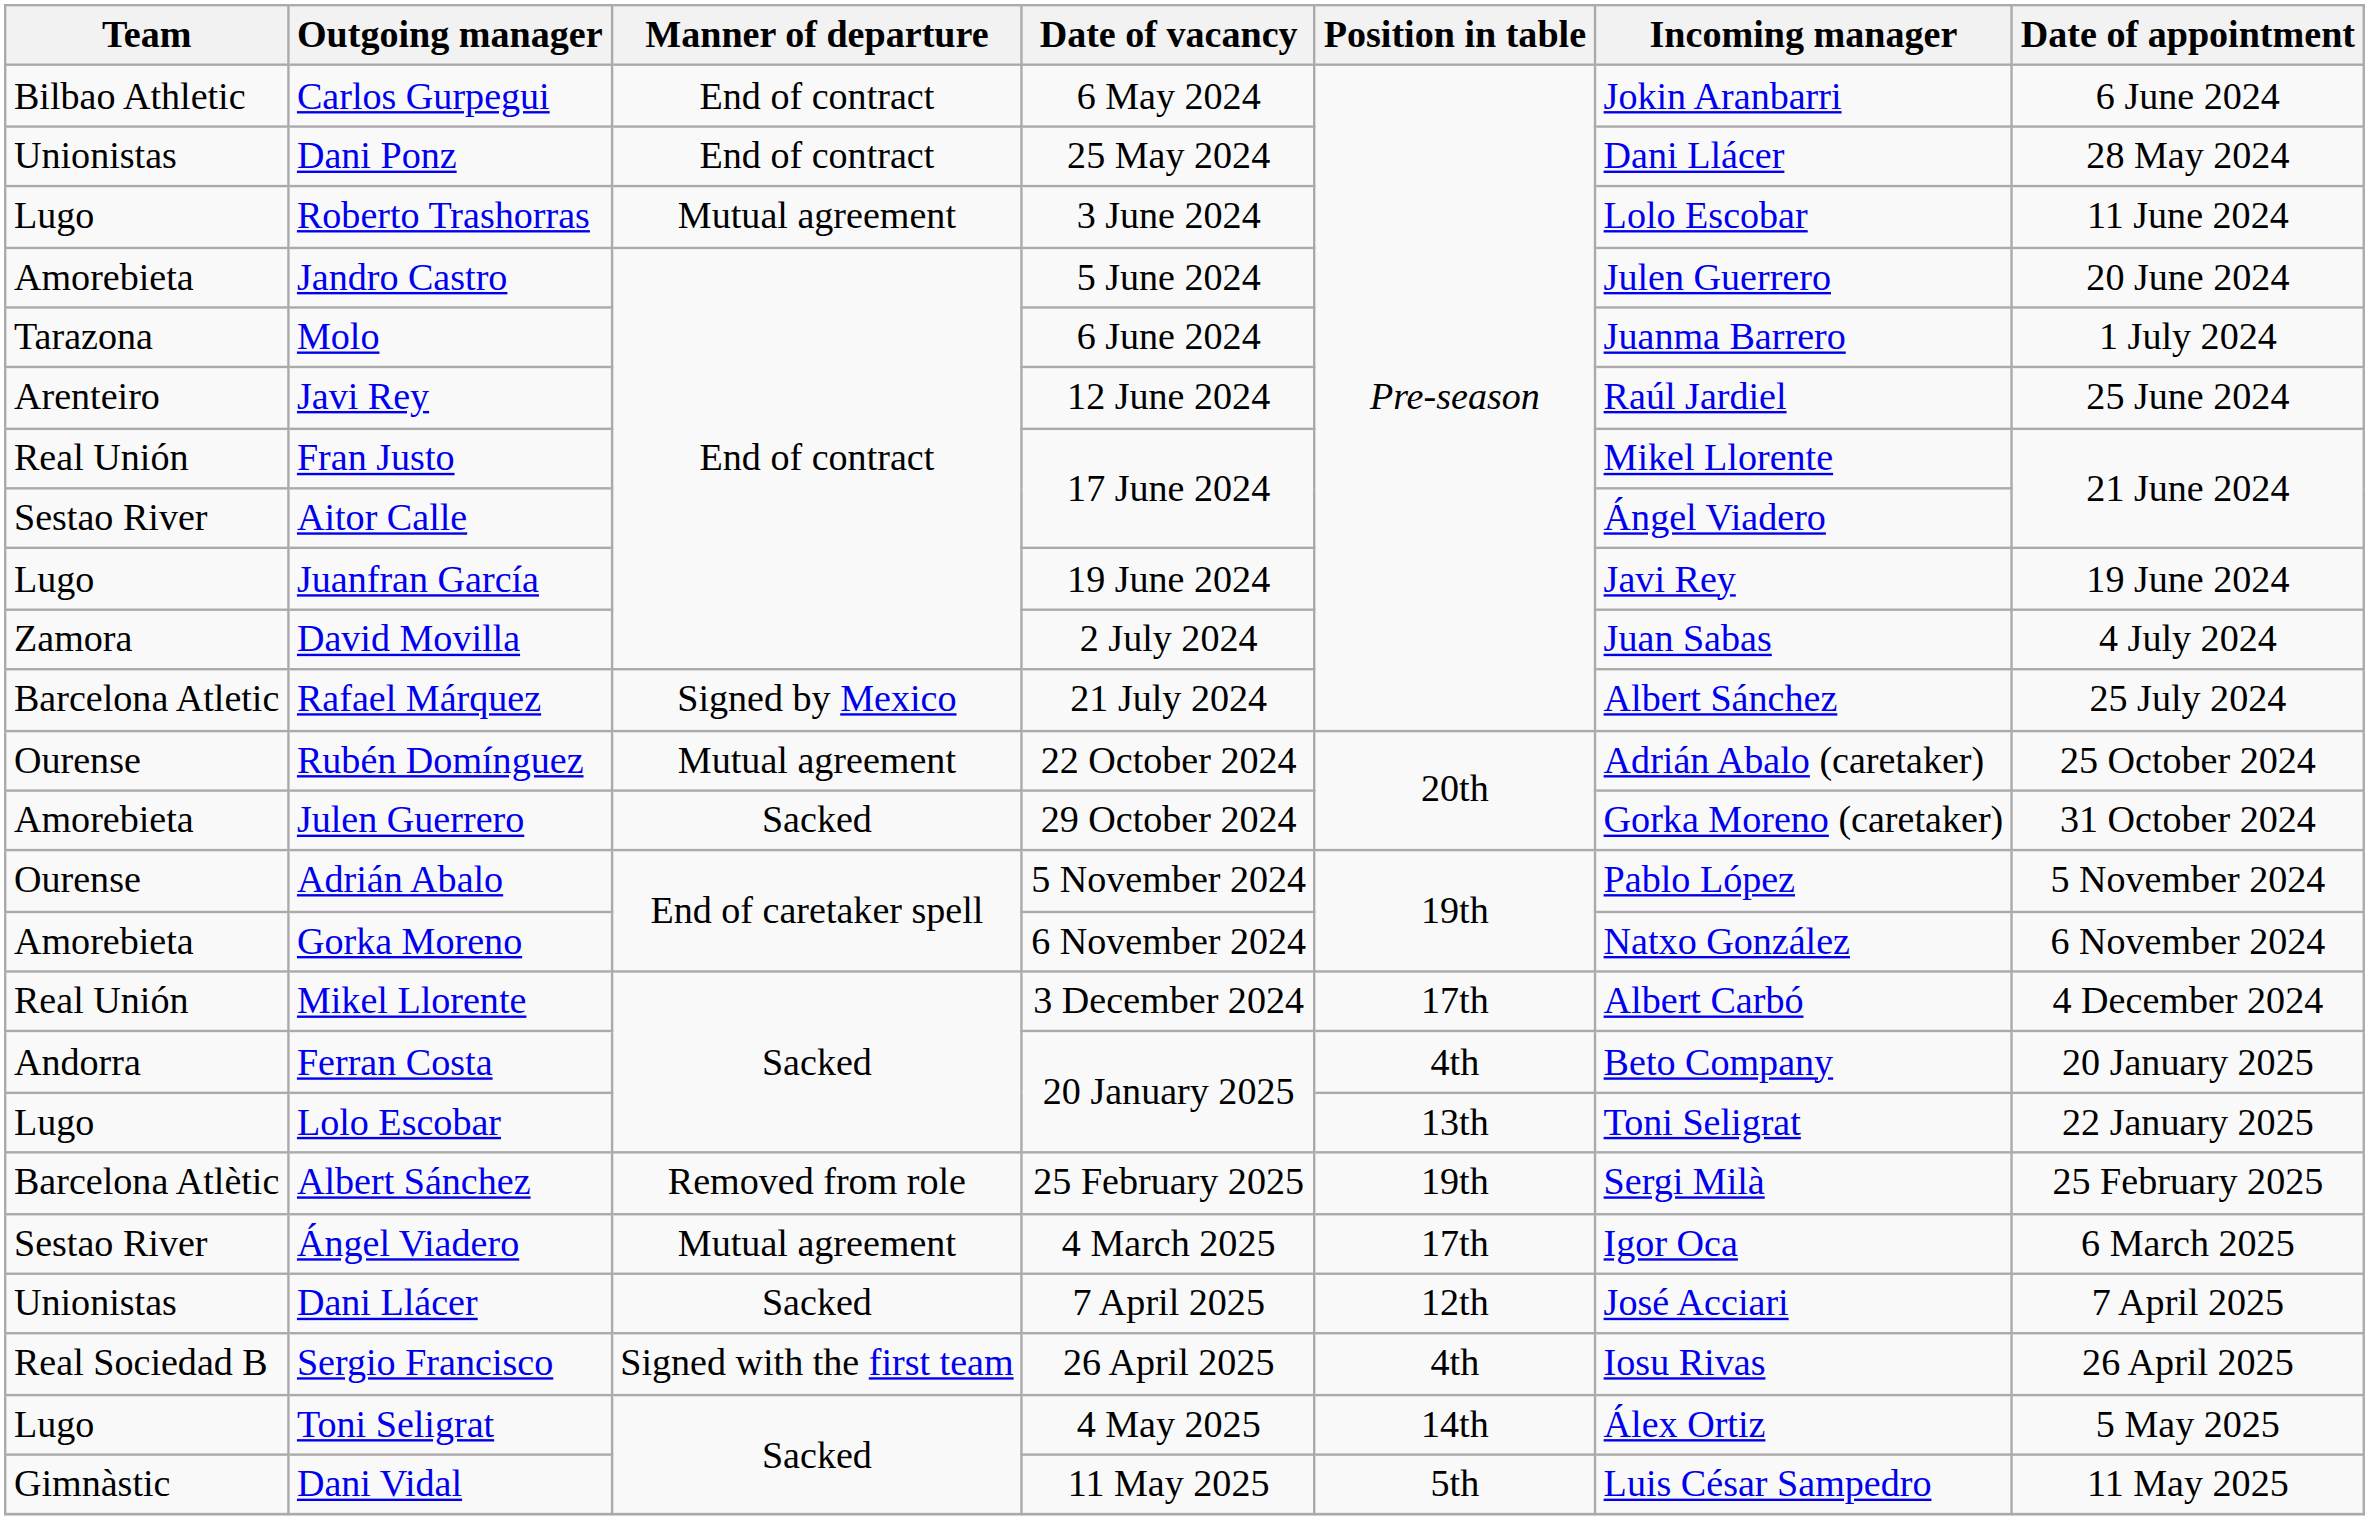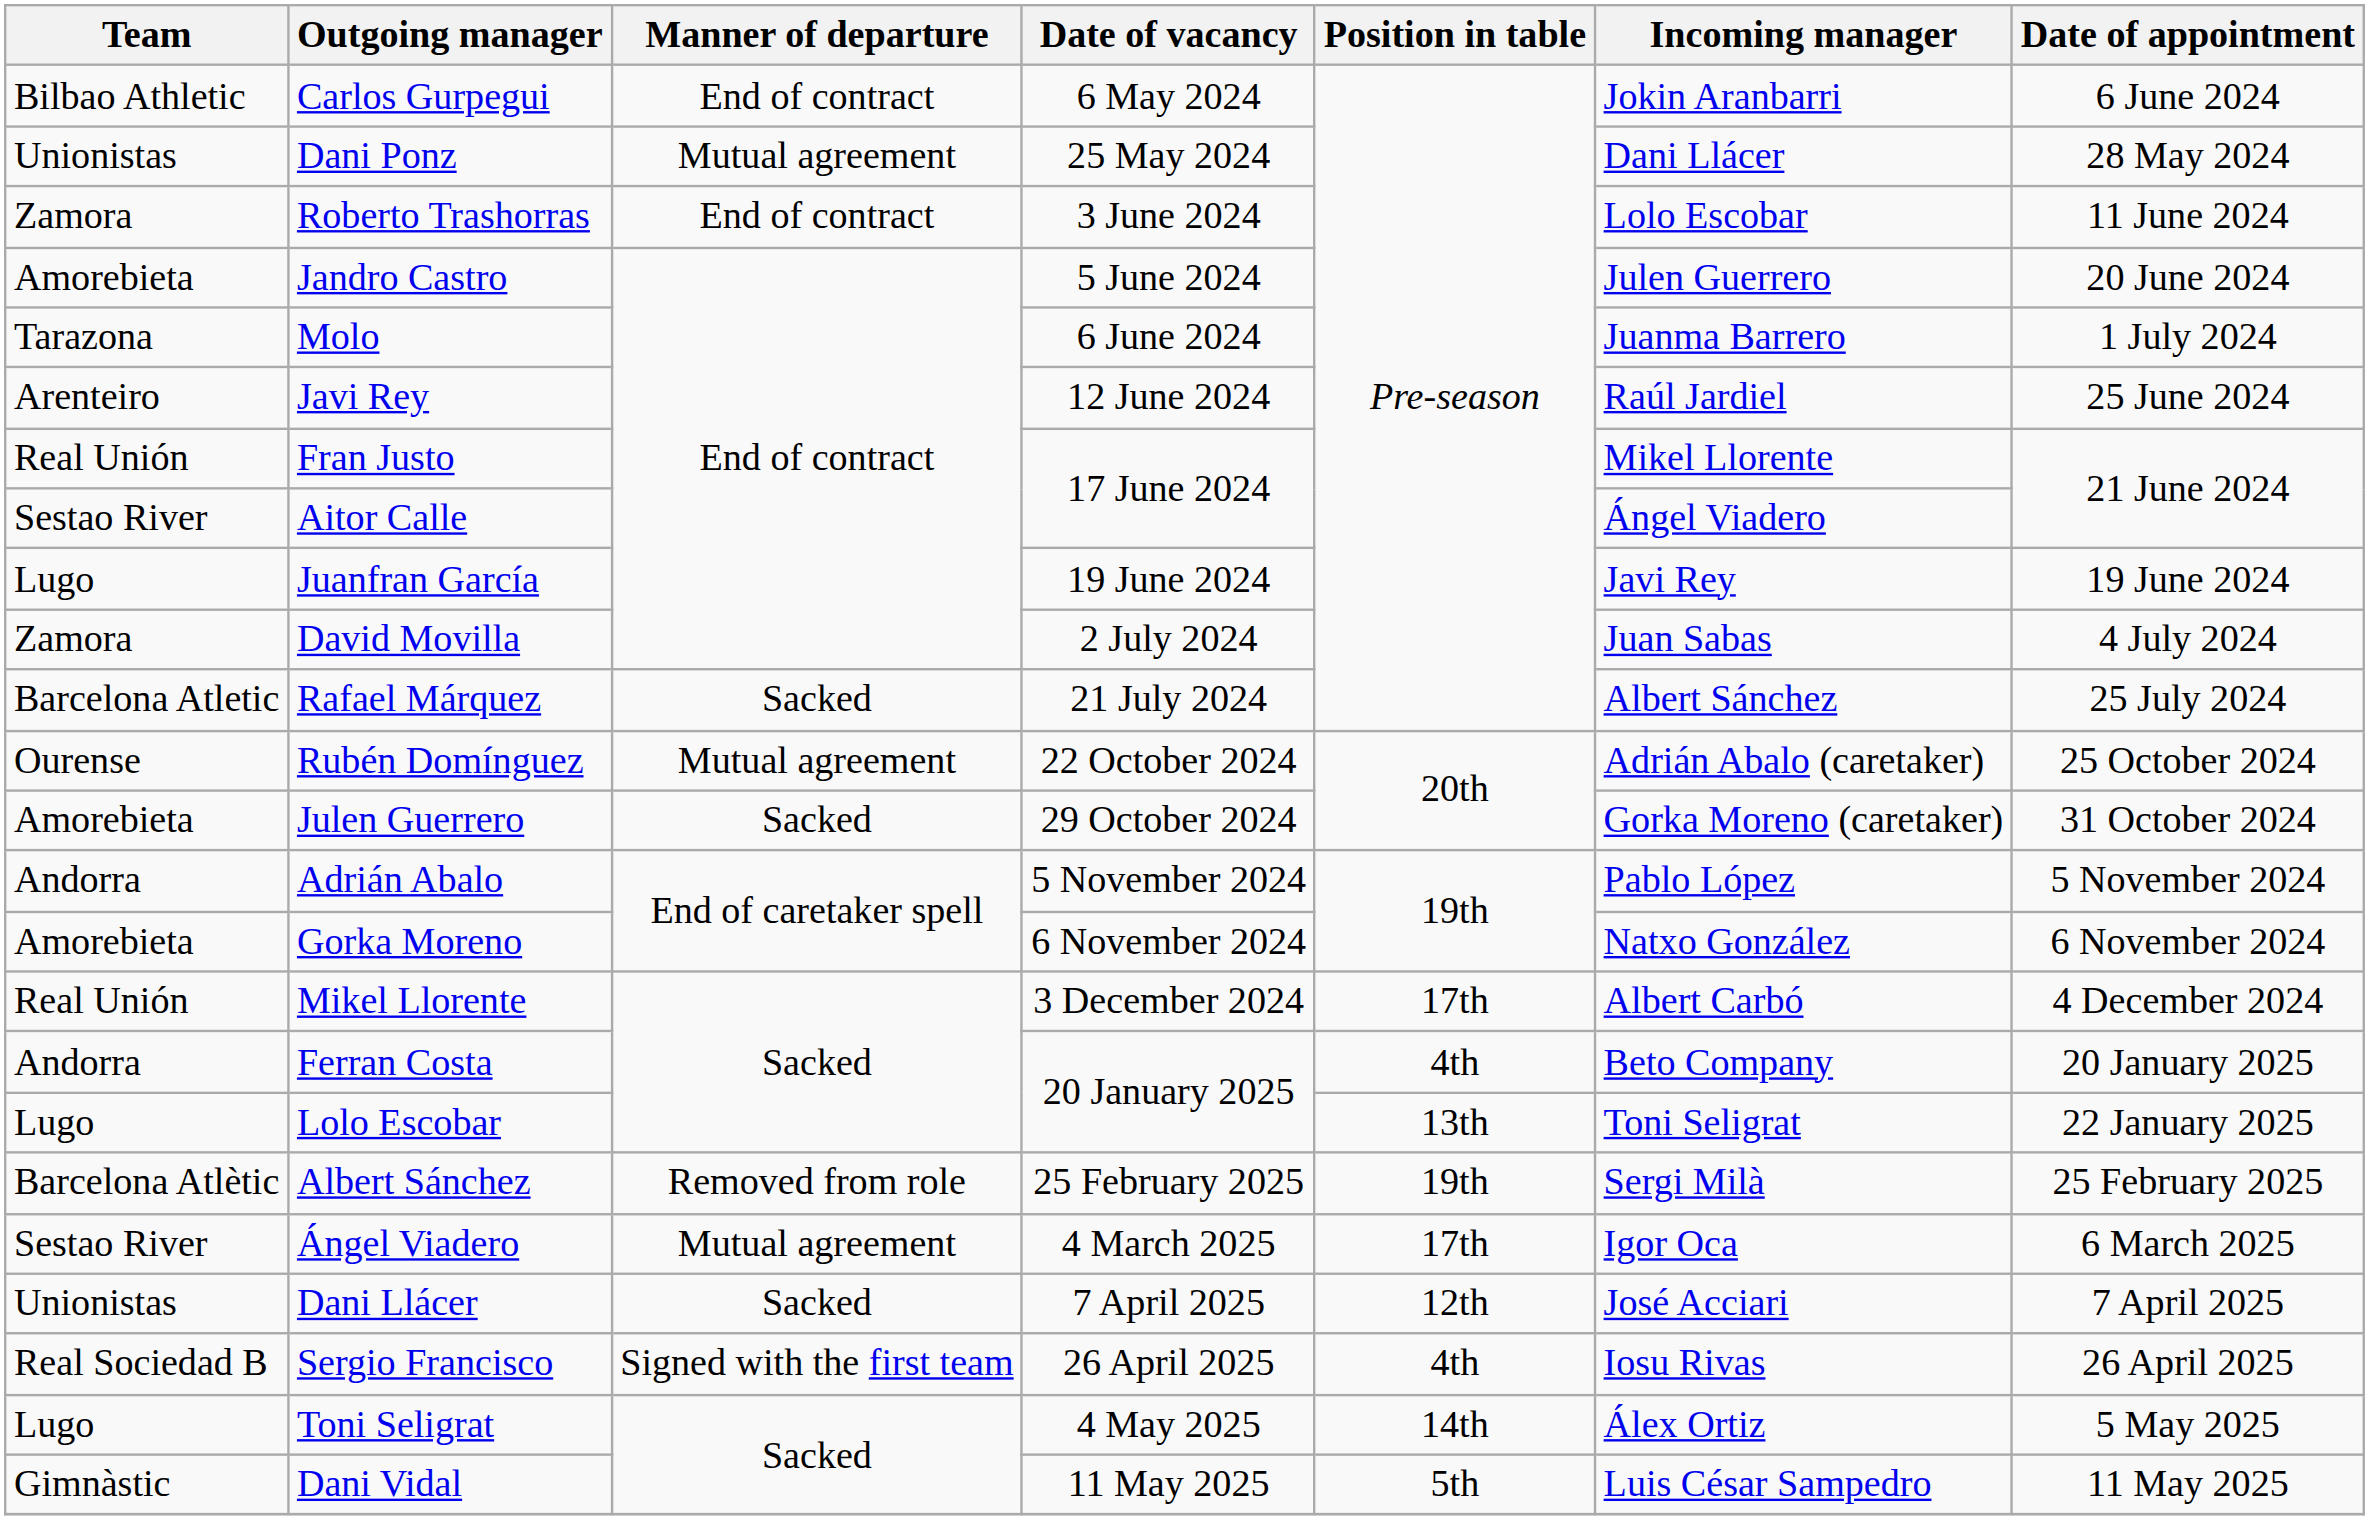 <table class="wikitable sortable">
 <tr>
 <th>Team</th>
 <th>Outgoing manager</th>
 <th>Manner of departure</th>
 <th>Date of vacancy</th>
 <th>Position in table</th>
 <th>Incoming manager</th>
 <th>Date of appointment</th>
 </tr>
 <tr>
 <td>Bilbao Athletic</td>
 <td> <a href='#'>Carlos Gurpegui</a></td>
 <td align=center>End of contract</td>
 <td align=center>6 May 2024</td>
 <td rowspan=11 align=center><em>Pre-season</em></td>
 <td> <a href='#'>Jokin Aranbarri</a></td>
 <td align=center>6 June 2024</td>
 </tr>
 <tr>
 <td>Unionistas</td>
 <td> <a href='#'>Dani Ponz</a></td>
-<td align=center>End of contract</td>
+<td align=center>Mutual agreement</td>
 <td align=center>25 May 2024</td>
 <td> <a href='#'>Dani Llácer</a></td>
 <td align=center>28 May 2024</td>
 </tr>
 <tr>
-<td>Lugo</td>
+<td>Zamora</td>
 <td> <a href='#'>Roberto Trashorras</a></td>
-<td align=center>Mutual agreement</td>
+<td align=center>End of contract</td>
 <td align=center>3 June 2024</td>
 <td> <a href='#'>Lolo Escobar</a></td>
 <td align=center>11 June 2024</td>
 </tr>
 <tr>
 <td>Amorebieta</td>
 <td> <a href='#'>Jandro Castro</a></td>
 <td rowspan=7 align=center>End of contract</td>
 <td align=center>5 June 2024</td>
 <td> <a href='#'>Julen Guerrero</a></td>
 <td align=center>20 June 2024</td>
 </tr>
 <tr>
 <td>Tarazona</td>
 <td> <a href='#'>Molo</a></td>
 <td align=center>6 June 2024</td>
 <td> <a href='#'>Juanma Barrero</a></td>
 <td align=center>1 July 2024</td>
 </tr>
 <tr>
 <td>Arenteiro</td>
 <td> <a href='#'>Javi Rey</a></td>
 <td align=center>12 June 2024</td>
 <td> <a href='#'>Raúl Jardiel</a></td>
 <td align=center>25 June 2024</td>
 </tr>
 <tr>
 <td>Real Unión</td>
 <td> <a href='#'>Fran Justo</a></td>
 <td rowspan=2 align=center>17 June 2024</td>
 <td> <a href='#'>Mikel Llorente</a></td>
 <td rowspan=2 align=center>21 June 2024</td>
 </tr>
 <tr>
 <td>Sestao River</td>
 <td> <a href='#'>Aitor Calle</a></td>
 <td> <a href='#'>Ángel Viadero</a></td>
 </tr>
 <tr>
 <td>Lugo</td>
 <td> <a href='#'>Juanfran García</a></td>
 <td align=center>19 June 2024</td>
 <td> <a href='#'>Javi Rey</a></td>
 <td align=center>19 June 2024</td>
 </tr>
 <tr>
 <td>Zamora</td>
 <td> <a href='#'>David Movilla</a></td>
 <td align=center>2 July 2024</td>
 <td> <a href='#'>Juan Sabas</a></td>
 <td align=center>4 July 2024</td>
 </tr>
 <tr>
 <td>Barcelona Atletic</td>
 <td> <a href='#'>Rafael Márquez</a></td>
-<td align=center>Signed by <a href='#'>Mexico</a></td>
+<td align=center>Sacked</td>
 <td align=center>21 July 2024</td>
 <td> <a href='#'>Albert Sánchez</a></td>
 <td align=center>25 July 2024</td>
 </tr>
 <tr>
 <td>Ourense</td>
 <td> <a href='#'>Rubén Domínguez</a></td>
 <td align=center>Mutual agreement</td>
 <td align=center>22 October 2024</td>
 <td rowspan="2" align=center>20th</td>
 <td> <a href='#'>Adrián Abalo</a> (caretaker)</td>
 <td align=center>25 October 2024</td>
 </tr>
 <tr>
 <td>Amorebieta</td>
 <td> <a href='#'>Julen Guerrero</a></td>
 <td align=center>Sacked</td>
 <td align=center>29 October 2024</td>
 <td> <a href='#'>Gorka Moreno</a> (caretaker)</td>
 <td align=center>31 October 2024</td>
 </tr>
 <tr>
-<td>Ourense</td>
+<td>Andorra</td>
 <td> <a href='#'>Adrián Abalo</a></td>
 <td rowspan="2" align=center>End of caretaker spell</td>
 <td align=center>5 November 2024</td>
 <td rowspan="2" align=center>19th</td>
 <td> <a href='#'>Pablo López</a></td>
 <td align=center>5 November 2024</td>
 </tr>
 <tr>
 <td>Amorebieta</td>
 <td> <a href='#'>Gorka Moreno</a></td>
 <td align=center>6 November 2024</td>
 <td> <a href='#'>Natxo González</a></td>
 <td align=center>6 November 2024</td>
 </tr>
 <tr>
 <td>Real Unión</td>
 <td> <a href='#'>Mikel Llorente</a></td>
 <td rowspan=3 align=center>Sacked</td>
 <td align=center>3 December 2024</td>
 <td align=center>17th</td>
 <td> <a href='#'>Albert Carbó</a></td>
 <td align=center>4 December 2024</td>
 </tr>
 <tr>
 <td>Andorra</td>
 <td> <a href='#'>Ferran Costa</a></td>
 <td rowspan=2 align=center>20 January 2025</td>
 <td align=center>4th</td>
 <td> <a href='#'>Beto Company</a></td>
 <td align=center>20 January 2025</td>
 </tr>
 <tr>
 <td>Lugo</td>
 <td> <a href='#'>Lolo Escobar</a></td>
 <td align=center>13th</td>
 <td> <a href='#'>Toni Seligrat</a></td>
 <td align=center>22 January 2025</td>
 </tr>
 <tr>
 <td>Barcelona Atlètic</td>
 <td> <a href='#'>Albert Sánchez</a></td>
 <td align=center>Removed from role</td>
 <td align=center>25 February 2025</td>
 <td align=center>19th</td>
 <td> <a href='#'>Sergi Milà</a></td>
 <td align=center>25 February 2025</td>
 </tr>
 <tr>
 <td>Sestao River</td>
 <td> <a href='#'>Ángel Viadero</a></td>
 <td align=center>Mutual agreement</td>
 <td align=center>4 March 2025</td>
 <td align=center>17th</td>
 <td> <a href='#'>Igor Oca</a></td>
 <td align=center>6 March 2025</td>
 </tr>
 <tr>
 <td>Unionistas</td>
 <td> <a href='#'>Dani Llácer</a></td>
 <td align=center>Sacked</td>
 <td align=center>7 April 2025</td>
 <td align=center>12th</td>
 <td> <a href='#'>José Acciari</a></td>
 <td align=center>7 April 2025</td>
 </tr>
 <tr>
 <td>Real Sociedad B</td>
 <td> <a href='#'>Sergio Francisco</a></td>
 <td align=center>Signed with the <a href='#'>first team</a></td>
 <td align=center>26 April 2025</td>
 <td align=center>4th</td>
 <td> <a href='#'>Iosu Rivas</a></td>
 <td align=center>26 April 2025</td>
 </tr>
 <tr>
 <td>Lugo</td>
 <td> <a href='#'>Toni Seligrat</a></td>
 <td align=center rowspan="2">Sacked</td>
 <td align=center>4 May 2025</td>
 <td align=center>14th</td>
 <td> <a href='#'>Álex Ortiz</a></td>
 <td align=center>5 May 2025</td>
 </tr>
 <tr>
 <td>Gimnàstic</td>
 <td> <a href='#'>Dani Vidal</a></td>
 <td align=center>11 May 2025</td>
 <td align=center>5th</td>
 <td> <a href='#'>Luis César Sampedro</a></td>
 <td align=center>11 May 2025</td>
 </tr>
 <tr>
 </tr>
 </table>
